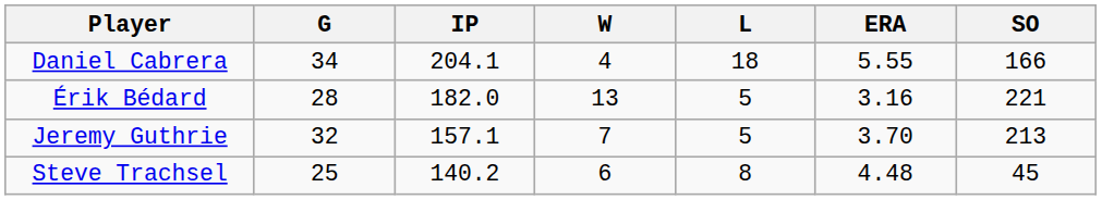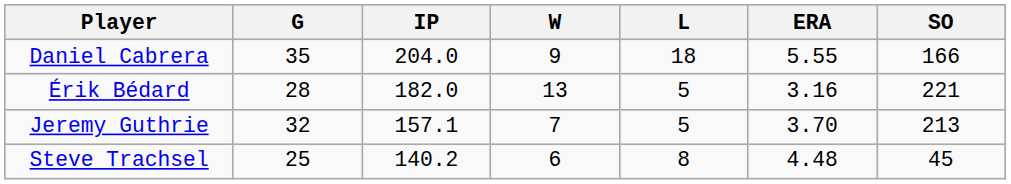 <table class="wikitable sortable">
 <tr>
 <th bgcolor="#DDDDFF" width="16%">Player</th>
 <th bgcolor="#DDDDFF" width="9%">G</th>
 <th bgcolor="#DDDDFF" width="9%">IP</th>
 <th bgcolor="#DDDDFF" width="9%">W</th>
 <th bgcolor="#DDDDFF" width="9%">L</th>
 <th bgcolor="#DDDDFF" width="9%">ERA</th>
 <th bgcolor="#DDDDFF" width="9%">SO</th>
 </tr>
 <tr align="center">
 <td><a href='#'>Daniel Cabrera</a></td>
-<td>34</td>
-<td>204.1</td>
-<td>4</td>
+<td>35</td>
+<td>204.0</td>
+<td>9</td>
 <td>18</td>
 <td>5.55</td>
 <td>166</td>
 </tr>
 <tr align="center">
 <td><a href='#'>Érik Bédard</a></td>
 <td>28</td>
 <td>182.0</td>
 <td>13</td>
 <td>5</td>
 <td>3.16</td>
 <td>221</td>
 </tr>
 <tr align="center">
 <td><a href='#'>Jeremy Guthrie</a></td>
 <td>32</td>
 <td>157.1</td>
 <td>7</td>
 <td>5</td>
 <td>3.70</td>
 <td>213</td>
 </tr>
 <tr align="center">
 <td><a href='#'>Steve Trachsel</a></td>
 <td>25</td>
 <td>140.2</td>
 <td>6</td>
 <td>8</td>
 <td>4.48</td>
 <td>45</td>
 </tr>
 </table>
